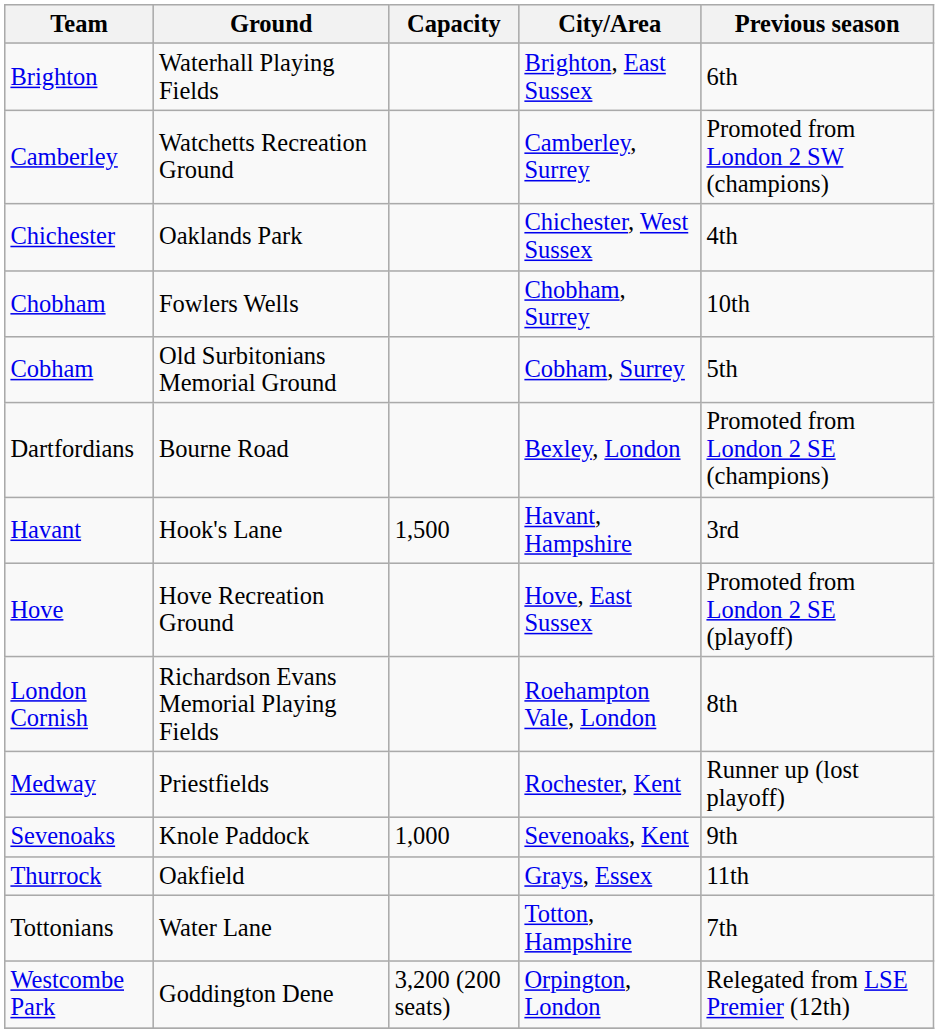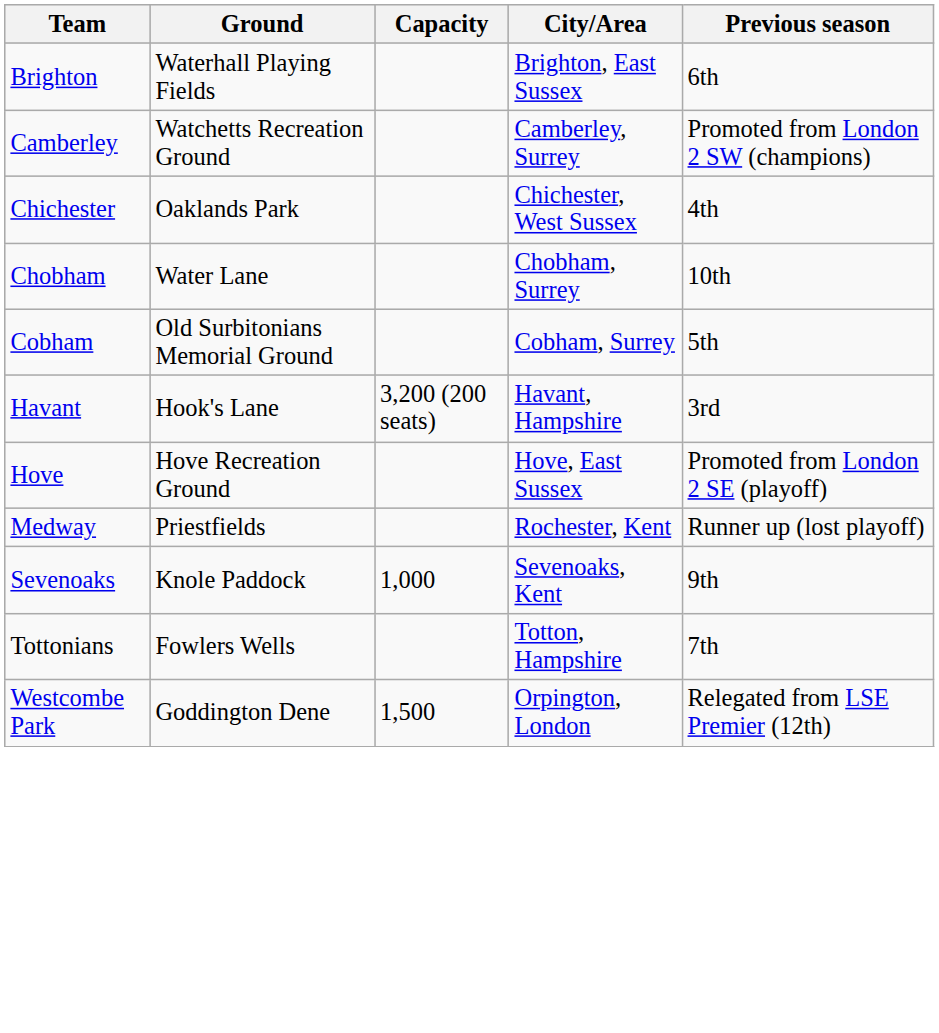 <table class="wikitable sortable">
 <tr>
 <th>Team</th>
 <th>Ground</th>
 <th>Capacity</th>
 <th>City/Area</th>
 <th>Previous season</th>
 </tr>
 <tr>
 <td><a href='#'>Brighton</a></td>
 <td>Waterhall Playing Fields</td>
 <td></td>
 <td><a href='#'>Brighton</a>, <a href='#'>East Sussex</a></td>
 <td>6th</td>
 </tr>
 <tr>
 <td><a href='#'>Camberley</a></td>
 <td>Watchetts Recreation Ground</td>
 <td></td>
 <td><a href='#'>Camberley</a>, <a href='#'>Surrey</a></td>
 <td>Promoted from <a href='#'>London 2 SW</a> (champions)</td>
 </tr>
 <tr>
 <td><a href='#'>Chichester</a></td>
 <td>Oaklands Park</td>
 <td></td>
 <td><a href='#'>Chichester</a>, <a href='#'>West Sussex</a></td>
 <td>4th</td>
 </tr>
 <tr>
 <td><a href='#'>Chobham</a></td>
-<td>Fowlers Wells</td>
+<td>Water Lane</td>
 <td></td>
 <td><a href='#'>Chobham</a>, <a href='#'>Surrey</a></td>
 <td>10th</td>
 </tr>
 <tr>
 <td><a href='#'>Cobham</a></td>
 <td>Old Surbitonians Memorial Ground</td>
 <td></td>
 <td><a href='#'>Cobham</a>, <a href='#'>Surrey</a></td>
 <td>5th</td>
 </tr>
 <tr>
-<td>Dartfordians</td>
-<td>Bourne Road</td>
-<td></td>
-<td><a href='#'>Bexley</a>, <a href='#'>London</a></td>
-<td>Promoted from <a href='#'>London 2 SE</a> (champions)</td>
-</tr>
-<tr>
 <td><a href='#'>Havant</a></td>
 <td>Hook's Lane</td>
-<td>1,500</td>
+<td>3,200 (200 seats)</td>
 <td><a href='#'>Havant</a>, <a href='#'>Hampshire</a></td>
 <td>3rd</td>
 </tr>
 <tr>
 <td><a href='#'>Hove</a></td>
 <td>Hove Recreation Ground</td>
 <td></td>
 <td><a href='#'>Hove</a>, <a href='#'>East Sussex</a></td>
 <td>Promoted from <a href='#'>London 2 SE</a> (playoff)</td>
-</tr>
-<tr>
-<td><a href='#'>London Cornish</a></td>
-<td>Richardson Evans Memorial Playing Fields</td>
-<td></td>
-<td><a href='#'>Roehampton Vale</a>, <a href='#'>London</a></td>
-<td>8th</td>
 </tr>
 <tr>
 <td><a href='#'>Medway</a></td>
 <td>Priestfields</td>
 <td></td>
 <td><a href='#'>Rochester</a>, <a href='#'>Kent</a></td>
 <td>Runner up (lost playoff)</td>
 </tr>
 <tr>
 <td><a href='#'>Sevenoaks</a></td>
 <td>Knole Paddock</td>
 <td>1,000</td>
 <td><a href='#'>Sevenoaks</a>, <a href='#'>Kent</a></td>
 <td>9th</td>
 </tr>
 <tr>
-<td><a href='#'>Thurrock</a></td>
-<td>Oakfield</td>
-<td></td>
-<td><a href='#'>Grays</a>, <a href='#'>Essex</a></td>
-<td>11th</td>
-</tr>
-<tr>
 <td>Tottonians</td>
-<td>Water Lane</td>
+<td>Fowlers Wells</td>
 <td></td>
 <td><a href='#'>Totton</a>, <a href='#'>Hampshire</a></td>
 <td>7th</td>
 </tr>
 <tr>
 <td><a href='#'>Westcombe Park</a></td>
 <td>Goddington Dene</td>
-<td>3,200 (200 seats)</td>
+<td>1,500</td>
 <td><a href='#'>Orpington</a>, <a href='#'>London</a></td>
 <td>Relegated from <a href='#'>LSE Premier</a> (12th)</td>
 </tr>
 <tr>
 </tr>
 </table>
